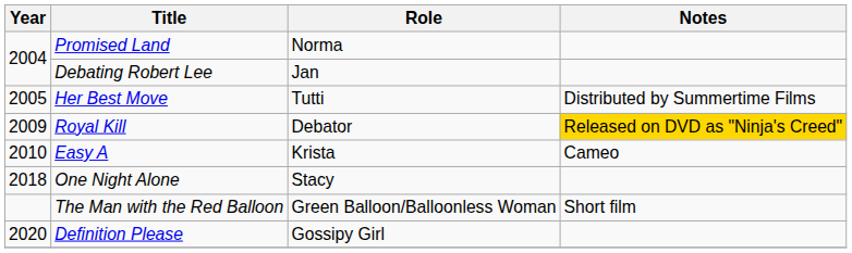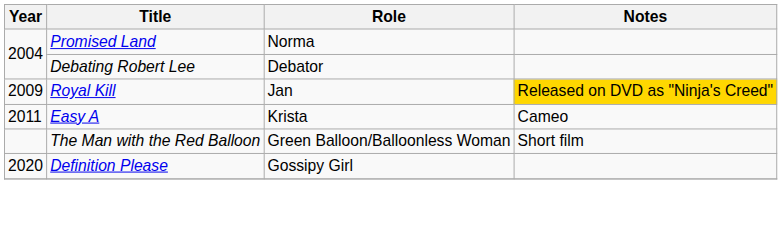 <table class="wikitable sortable">
 <tr>
 <th>Year</th>
 <th>Title</th>
 <th>Role</th>
 <th class="unsortable">Notes</th>
 </tr>
 <tr>
 <td rowspan=2>2004</td>
 <td><em><a href='#'>Promised Land</a></em></td>
 <td>Norma</td>
 <td></td>
 </tr>
 <tr>
 <td><em>Debating Robert Lee</em></td>
-<td>Jan</td>
+<td>Debator</td>
 <td></td>
-</tr>
-<tr>
-<td>2005</td>
-<td><em><a href='#'>Her Best Move</a></em></td>
-<td>Tutti</td>
-<td>Distributed by Summertime Films</td>
 </tr>
 <tr>
 <td>2009</td>
 <td><em><a href='#'>Royal Kill</a></em></td>
-<td>Debator</td>
+<td>Jan</td>
 <td style="background: gold;">Released on DVD as "Ninja's Creed"</td>
 </tr>
 <tr>
-<td>2010</td>
+<td>2011</td>
 <td><em><a href='#'>Easy A</a></em></td>
 <td>Krista</td>
 <td>Cameo</td>
-</tr>
-<tr>
-<td>2018</td>
-<td><em>One Night Alone</em></td>
-<td>Stacy</td>
-<td></td>
 </tr>
 <tr>
 <td></td>
 <td><em>The Man with the Red Balloon</em></td>
 <td>Green Balloon/Balloonless Woman</td>
 <td>Short film</td>
 </tr>
 <tr>
 <td>2020</td>
 <td><em><a href='#'>Definition Please</a></em></td>
 <td>Gossipy Girl</td>
 <td></td>
 </tr>
 <tr>
 </tr>
 </table>
